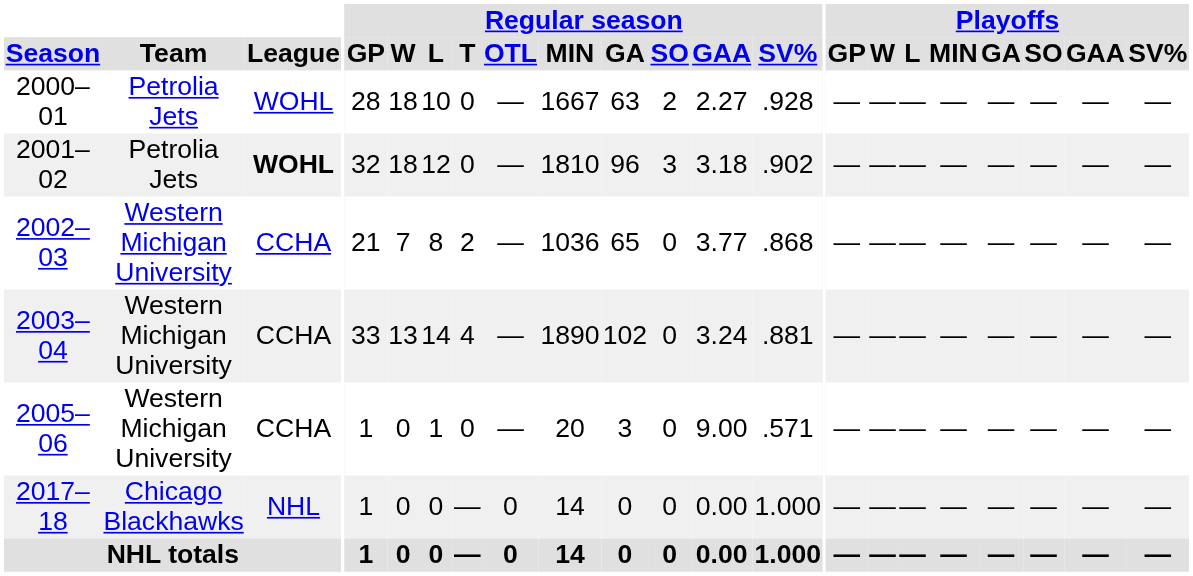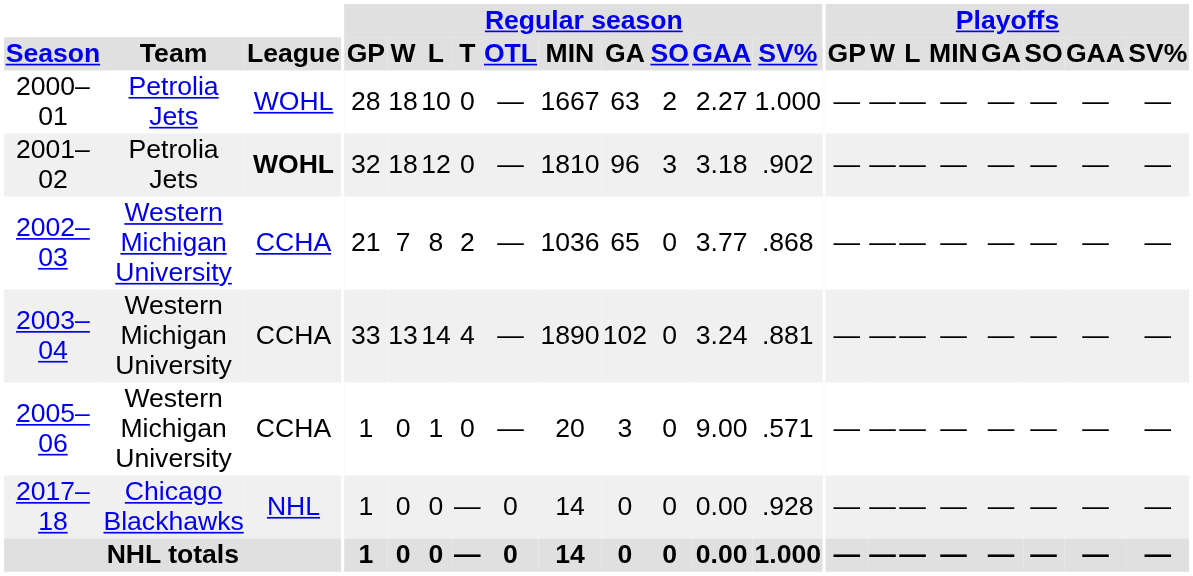 <table border="0" cellpadding="1" cellspacing="0" style="width:90%; text-align:center;">
 <tr bgcolor="#e0e0e0">
 <th colspan="3" bgcolor="#ffffff"></th>
 <th rowspan="99" bgcolor="#ffffff"></th>
 <th colspan="10" bgcolor="#e0e0e0"><a href='#'>Regular season</a></th>
 <th rowspan="99" bgcolor="#ffffff"></th>
 <th colspan="8" bgcolor="#e0e0e0"><a href='#'>Playoffs</a></th>
 </tr>
 <tr bgcolor="#e0e0e0">
 <th><a href='#'>Season</a></th>
 <th>Team</th>
 <th>League</th>
 <th>GP</th>
 <th>W</th>
 <th>L</th>
 <th>T</th>
 <th><a href='#'>OTL</a></th>
 <th>MIN</th>
 <th>GA</th>
 <th><a href='#'>SO</a></th>
 <th><a href='#'>GAA</a></th>
 <th><a href='#'>SV%</a></th>
 <th>GP</th>
 <th>W</th>
 <th>L</th>
 <th>MIN</th>
 <th>GA</th>
 <th>SO</th>
 <th>GAA</th>
 <th>SV%</th>
 </tr>
 <tr>
 <td>2000–01</td>
 <td><a href='#'>Petrolia Jets</a></td>
 <td><a href='#'>WOHL</a></td>
 <td>28</td>
 <td>18</td>
 <td>10</td>
 <td>0</td>
 <td>—</td>
 <td>1667</td>
 <td>63</td>
 <td>2</td>
 <td>2.27</td>
-<td>.928</td>
+<td>1.000</td>
 <td>—</td>
 <td>—</td>
 <td>—</td>
 <td>—</td>
 <td>—</td>
 <td>—</td>
 <td>—</td>
 <td>—</td>
 </tr>
 <tr bgcolor="#f0f0f0">
 <td>2001–02</td>
 <td>Petrolia Jets</td>
 <td><strong>WOHL</strong></td>
 <td>32</td>
 <td>18</td>
 <td>12</td>
 <td>0</td>
 <td>—</td>
 <td>1810</td>
 <td>96</td>
 <td>3</td>
 <td>3.18</td>
 <td>.902</td>
 <td>—</td>
 <td>—</td>
 <td>—</td>
 <td>—</td>
 <td>—</td>
 <td>—</td>
 <td>—</td>
 <td>—</td>
 </tr>
 <tr>
 <td><a href='#'>2002–03</a></td>
 <td><a href='#'>Western Michigan University</a></td>
 <td><a href='#'>CCHA</a></td>
 <td>21</td>
 <td>7</td>
 <td>8</td>
 <td>2</td>
 <td>—</td>
 <td>1036</td>
 <td>65</td>
 <td>0</td>
 <td>3.77</td>
 <td>.868</td>
 <td>—</td>
 <td>—</td>
 <td>—</td>
 <td>—</td>
 <td>—</td>
 <td>—</td>
 <td>—</td>
 <td>—</td>
 </tr>
 <tr bgcolor="#f0f0f0">
 <td><a href='#'>2003–04</a></td>
 <td>Western Michigan University</td>
 <td>CCHA</td>
 <td>33</td>
 <td>13</td>
 <td>14</td>
 <td>4</td>
 <td>—</td>
 <td>1890</td>
 <td>102</td>
 <td>0</td>
 <td>3.24</td>
 <td>.881</td>
 <td>—</td>
 <td>—</td>
 <td>—</td>
 <td>—</td>
 <td>—</td>
 <td>—</td>
 <td>—</td>
 <td>—</td>
 </tr>
 <tr>
 <td><a href='#'>2005–06</a></td>
 <td>Western Michigan University</td>
 <td>CCHA</td>
 <td>1</td>
 <td>0</td>
 <td>1</td>
 <td>0</td>
 <td>—</td>
 <td>20</td>
 <td>3</td>
 <td>0</td>
 <td>9.00</td>
 <td>.571</td>
 <td>—</td>
 <td>—</td>
 <td>—</td>
 <td>—</td>
 <td>—</td>
 <td>—</td>
 <td>—</td>
 <td>—</td>
 </tr>
 <tr bgcolor="#f0f0f0">
 <td><a href='#'>2017–18</a></td>
 <td><a href='#'>Chicago Blackhawks</a></td>
 <td><a href='#'>NHL</a></td>
 <td>1</td>
 <td>0</td>
 <td>0</td>
 <td>—</td>
 <td>0</td>
 <td>14</td>
 <td>0</td>
 <td>0</td>
 <td>0.00</td>
-<td>1.000</td>
+<td>.928</td>
 <td>—</td>
 <td>—</td>
 <td>—</td>
 <td>—</td>
 <td>—</td>
 <td>—</td>
 <td>—</td>
 <td>—</td>
 </tr>
 <tr bgcolor="#e0e0e0">
 <th colspan=3>NHL totals</th>
 <th>1</th>
 <th>0</th>
 <th>0</th>
 <th>—</th>
 <th>0</th>
 <th>14</th>
 <th>0</th>
 <th>0</th>
 <th>0.00</th>
 <th>1.000</th>
 <th>—</th>
 <th>—</th>
 <th>—</th>
 <th>—</th>
 <th>—</th>
 <th>—</th>
 <th>—</th>
 <th>—</th>
 </tr>
 </table>
